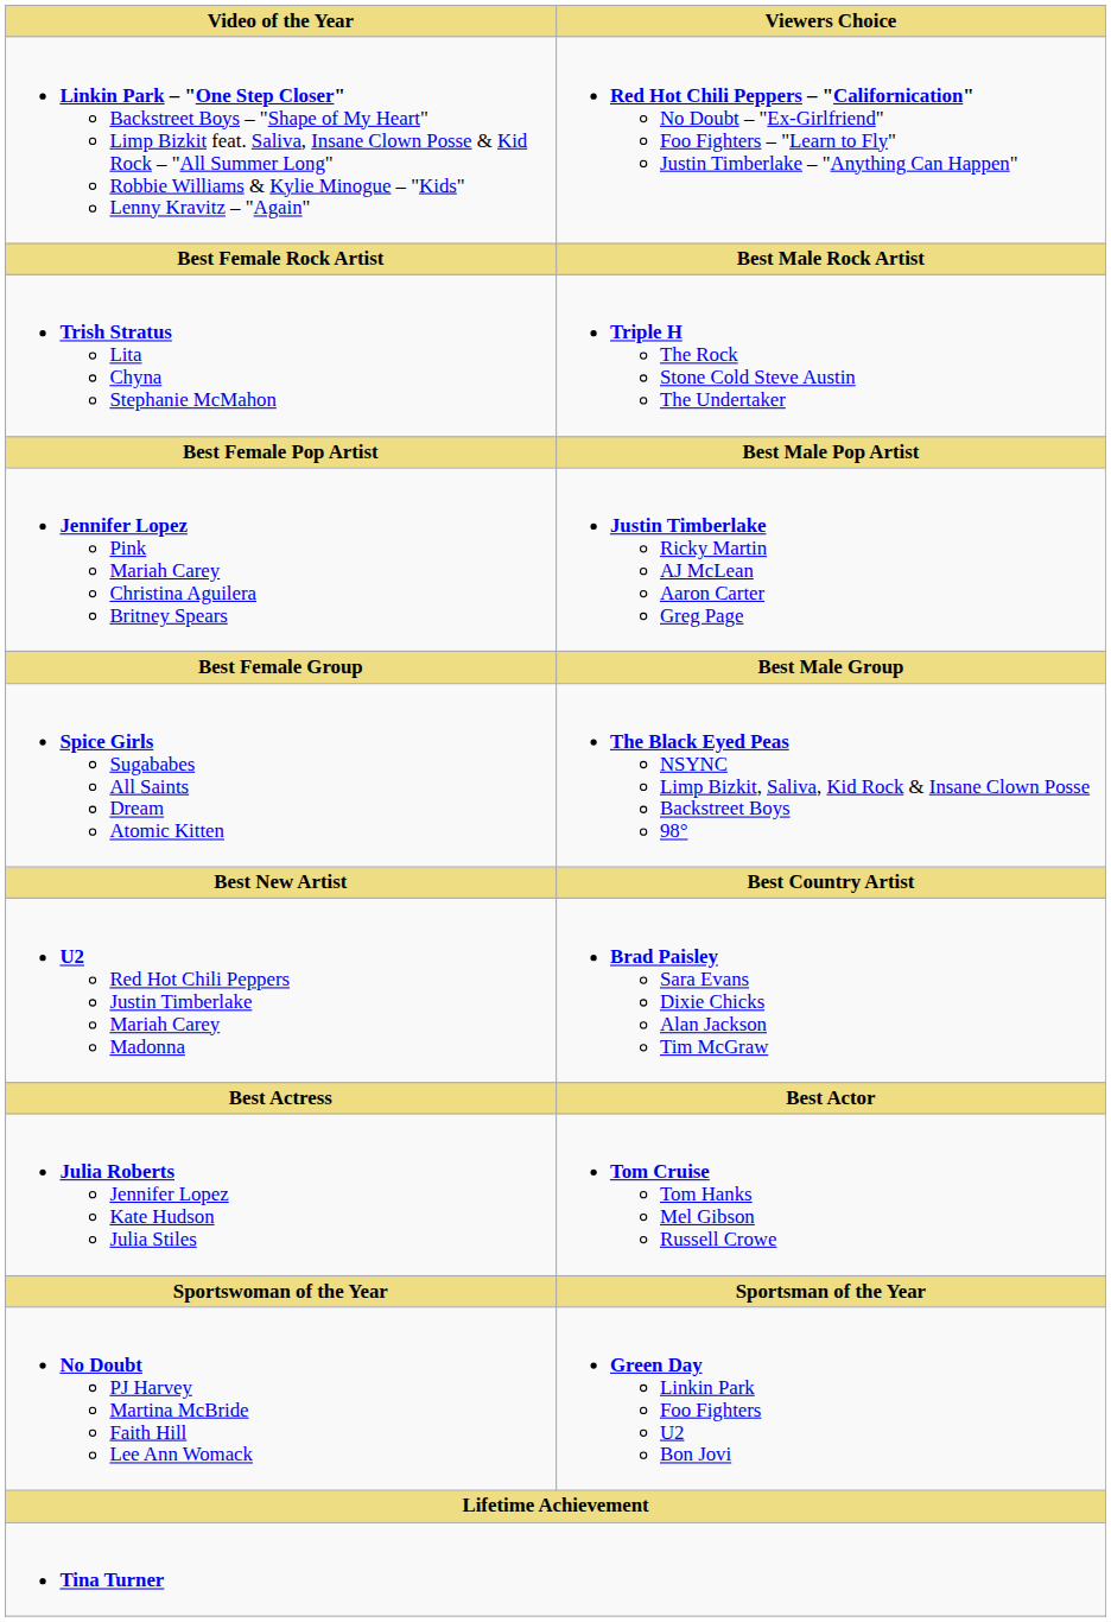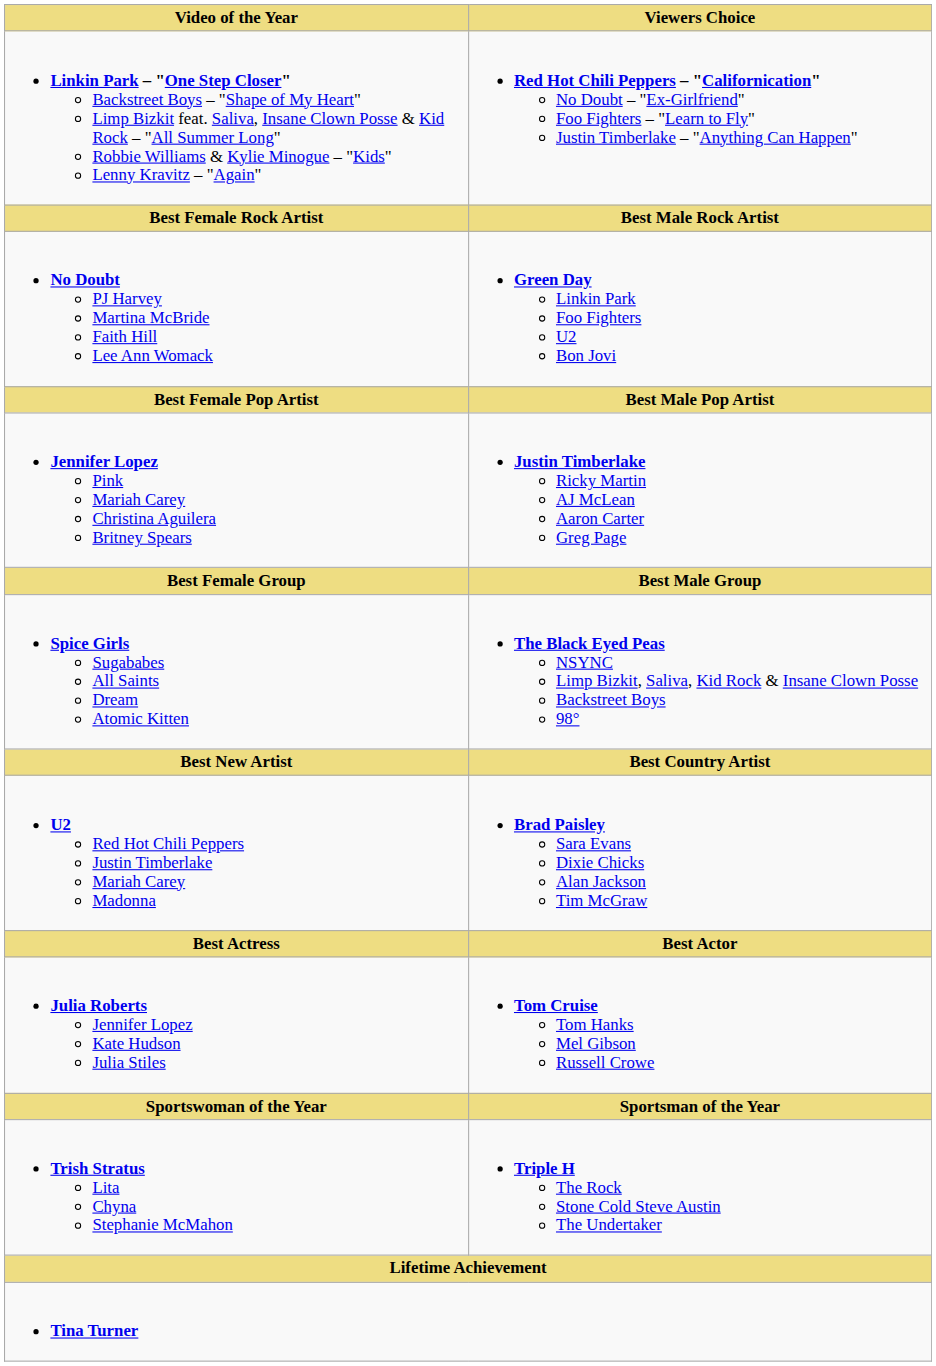 <table class=wikitable width="100%">
 <tr>
 <th style="background:#EEDD82;" ! width="50%">Video of the Year</th>
 <th style="background:#EEDD82;" ! width="50%">Viewers Choice</th>
 </tr>
 <tr>
 <td valign="top"><br><ul><li><strong><a href='#'>Linkin Park</a> – "<a href='#'>One Step Closer</a>"</strong><ul><li><a href='#'>Backstreet Boys</a> – "<a href='#'>Shape of My Heart</a>"</li><li><a href='#'>Limp Bizkit</a> feat. <a href='#'>Saliva</a>, <a href='#'>Insane Clown Posse</a> & <a href='#'>Kid Rock</a> – "<a href='#'>All Summer Long</a>"</li><li><a href='#'>Robbie Williams</a> & <a href='#'>Kylie Minogue</a> – "<a href='#'>Kids</a>"</li><li><a href='#'>Lenny Kravitz</a> – "<a href='#'>Again</a>"</li></ul></li></ul></td>
 <td valign="top"><br><ul><li><strong><a href='#'>Red Hot Chili Peppers</a> – "<a href='#'>Californication</a>"</strong><ul><li><a href='#'>No Doubt</a> – "<a href='#'>Ex-Girlfriend</a>"</li><li><a href='#'>Foo Fighters</a> – "<a href='#'>Learn to Fly</a>"</li><li><a href='#'>Justin Timberlake</a> – "<a href='#'>Anything Can Happen</a>"</li></ul></li></ul></td>
 </tr>
 <tr>
 <th style="background:#EEDD82;" ! width="50%">Best Female Rock Artist</th>
 <th style="background:#EEDD82;" ! width="50%">Best Male Rock Artist</th>
 </tr>
 <tr>
-<td valign="top"><br><ul><li><strong><a href='#'>Trish Stratus</a></strong><ul><li><a href='#'>Lita</a></li><li><a href='#'>Chyna</a></li><li><a href='#'>Stephanie McMahon</a></li></ul></li></ul></td>
-<td valign="top"><br><ul><li><strong><a href='#'>Triple H</a></strong><ul><li><a href='#'>The Rock</a></li><li><a href='#'>Stone Cold Steve Austin</a></li><li><a href='#'>The Undertaker</a></li></ul></li></ul></td>
+<td valign="top"><br><ul><li><strong><a href='#'>No Doubt</a></strong><ul><li><a href='#'>PJ Harvey</a></li><li><a href='#'>Martina McBride</a></li><li><a href='#'>Faith Hill</a></li><li><a href='#'>Lee Ann Womack</a></li></ul></li></ul></td>
+<td valign="top"><br><ul><li><strong><a href='#'>Green Day</a></strong><ul><li><a href='#'>Linkin Park</a></li><li><a href='#'>Foo Fighters</a></li><li><a href='#'>U2</a></li><li><a href='#'>Bon Jovi</a></li></ul></li></ul></td>
 </tr>
 <tr>
 <th style="background:#EEDD82;" ! width="50%">Best Female Pop Artist</th>
 <th style="background:#EEDD82;" ! width="50%">Best Male Pop Artist</th>
 </tr>
 <tr>
 <td valign="top"><br><ul><li><strong><a href='#'>Jennifer Lopez</a></strong><ul><li><a href='#'>Pink</a></li><li><a href='#'>Mariah Carey</a></li><li><a href='#'>Christina Aguilera</a></li><li><a href='#'>Britney Spears</a></li></ul></li></ul></td>
 <td valign="top"><br><ul><li><strong><a href='#'>Justin Timberlake</a></strong><ul><li><a href='#'>Ricky Martin</a></li><li><a href='#'>AJ McLean</a></li><li><a href='#'>Aaron Carter</a></li><li><a href='#'>Greg Page</a></li></ul></li></ul></td>
 </tr>
 <tr>
 <th style="background:#EEDD82;" ! width="50%">Best Female Group</th>
 <th style="background:#EEDD82;" ! width="50%">Best Male Group</th>
 </tr>
 <tr>
 <td valign="top"><br><ul><li><strong><a href='#'>Spice Girls</a></strong><ul><li><a href='#'>Sugababes</a></li><li><a href='#'>All Saints</a></li><li><a href='#'>Dream</a></li><li><a href='#'>Atomic Kitten</a></li></ul></li></ul></td>
 <td valign="top"><br><ul><li><strong><a href='#'>The Black Eyed Peas</a></strong><ul><li><a href='#'>NSYNC</a></li><li><a href='#'>Limp Bizkit</a>, <a href='#'>Saliva</a>, <a href='#'>Kid Rock</a> & <a href='#'>Insane Clown Posse</a></li><li><a href='#'>Backstreet Boys</a></li><li><a href='#'>98°</a></li></ul></li></ul></td>
 </tr>
 <tr>
 <th style="background:#EEDD82;" ! width="50%">Best New Artist</th>
 <th style="background:#EEDD82;" ! width="50%">Best Country Artist</th>
 </tr>
 <tr>
 <td valign="top"><br><ul><li><strong><a href='#'>U2</a></strong><ul><li><a href='#'>Red Hot Chili Peppers</a></li><li><a href='#'>Justin Timberlake</a></li><li><a href='#'>Mariah Carey</a></li><li><a href='#'>Madonna</a></li></ul></li></ul></td>
 <td valign="top"><br><ul><li><strong><a href='#'>Brad Paisley</a></strong><ul><li><a href='#'>Sara Evans</a></li><li><a href='#'>Dixie Chicks</a></li><li><a href='#'>Alan Jackson</a></li><li><a href='#'>Tim McGraw</a></li></ul></li></ul></td>
 </tr>
 <tr>
 <th style="background:#EEDD82;" ! width="50%">Best Actress</th>
 <th style="background:#EEDD82;" ! width="50%">Best Actor</th>
 </tr>
 <tr>
 <td valign="top"><br><ul><li><strong><a href='#'>Julia Roberts</a></strong><ul><li><a href='#'>Jennifer Lopez</a></li><li><a href='#'>Kate Hudson</a></li><li><a href='#'>Julia Stiles</a></li></ul></li></ul></td>
 <td valign="top"><br><ul><li><strong><a href='#'>Tom Cruise</a></strong><ul><li><a href='#'>Tom Hanks</a></li><li><a href='#'>Mel Gibson</a></li><li><a href='#'>Russell Crowe</a></li></ul></li></ul></td>
 </tr>
 <tr>
 <th style="background:#EEDD82;" ! width="50%">Sportswoman of the Year</th>
 <th style="background:#EEDD82;" ! width="50%">Sportsman of the Year</th>
 </tr>
 <tr>
-<td valign="top"><br><ul><li><strong><a href='#'>No Doubt</a></strong><ul><li><a href='#'>PJ Harvey</a></li><li><a href='#'>Martina McBride</a></li><li><a href='#'>Faith Hill</a></li><li><a href='#'>Lee Ann Womack</a></li></ul></li></ul></td>
-<td valign="top"><br><ul><li><strong><a href='#'>Green Day</a></strong><ul><li><a href='#'>Linkin Park</a></li><li><a href='#'>Foo Fighters</a></li><li><a href='#'>U2</a></li><li><a href='#'>Bon Jovi</a></li></ul></li></ul></td>
+<td valign="top"><br><ul><li><strong><a href='#'>Trish Stratus</a></strong><ul><li><a href='#'>Lita</a></li><li><a href='#'>Chyna</a></li><li><a href='#'>Stephanie McMahon</a></li></ul></li></ul></td>
+<td valign="top"><br><ul><li><strong><a href='#'>Triple H</a></strong><ul><li><a href='#'>The Rock</a></li><li><a href='#'>Stone Cold Steve Austin</a></li><li><a href='#'>The Undertaker</a></li></ul></li></ul></td>
 </tr>
 <tr>
 <th style="background:#EEDD82;" ! colspan=2>Lifetime Achievement</th>
 </tr>
 <tr>
 <td colspan="2" valign="top"><br><ul><li><strong><a href='#'>Tina Turner</a></strong></li></ul></td>
 </tr>
 </table>
